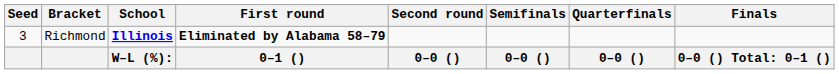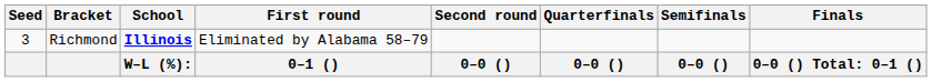 <table class="wikitable" style="white-space:nowrap; font-size:90%;">
 <tr>
 <th>Seed</th>
 <th>Bracket</th>
 <th>School</th>
 <th>First round</th>
 <th>Second round</th>
+<th>Quarterfinals</th>
 <th>Semifinals</th>
-<th>Quarterfinals</th>
 <th>Finals</th>
 </tr>
 <tr>
 <td align=center>3</td>
 <td>Richmond</td>
 <td><strong><a href='#'>Illinois</a></strong></td>
-<td><strong>Eliminated by Alabama 58–79</strong></td>
+<td>Eliminated by Alabama 58–79</td>
 <td></td>
 <td></td>
 <td></td>
 <td></td>
 </tr>
 <tr>
 <th></th>
 <th></th>
 <th>W–L (%):</th>
 <th>0–1 ()</th>
 <th>0–0 ()</th>
 <th>0–0 ()</th>
 <th>0–0 ()</th>
 <th>0–0 () Total: 0–1 ()</th>
 </tr>
 </table>
